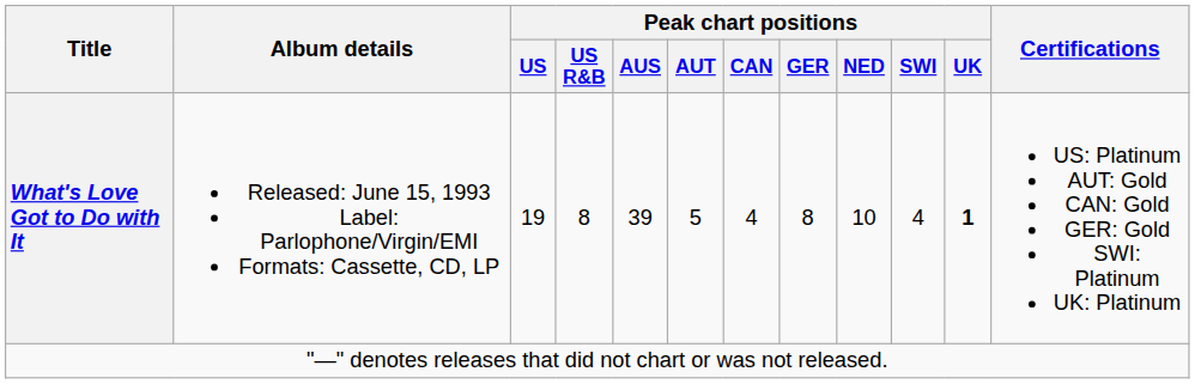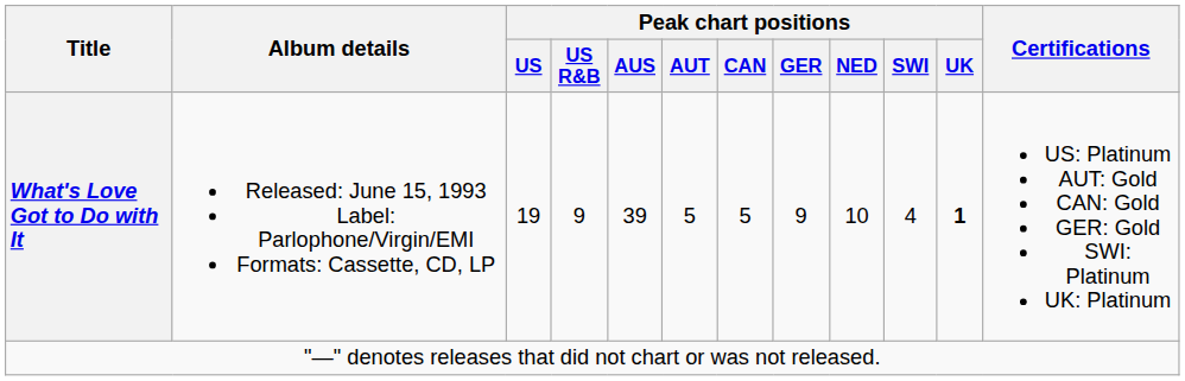 <table class="wikitable plainrowheaders" style="text-align:center;">
 <tr>
 <th scope="col" rowspan="2" style="width:17em;">Title</th>
 <th scope="col" rowspan="2" style="width:21em;">Album details</th>
 <th scope="col" colspan="9">Peak chart positions</th>
 <th scope="col" rowspan="2" style="width:14em;"><a href='#'>Certifications</a></th>
 </tr>
 <tr>
 <th scope="col" style="width:3em;font-size:90%;"><a href='#'>US</a><br></th>
 <th scope="col" style="width:3em;font-size:90%;"><a href='#'>US R&B</a><br></th>
 <th scope="col" style="width:3em;font-size:90%;"><a href='#'>AUS</a><br></th>
 <th scope="col" style="width:3em;font-size:90%;"><a href='#'>AUT</a><br></th>
 <th scope="col" style="width:3em;font-size:90%;"><a href='#'>CAN</a><br></th>
 <th scope="col" style="width:3em;font-size:90%;"><a href='#'>GER</a><br></th>
 <th scope="col" style="width:3em;font-size:90%;"><a href='#'>NED</a><br></th>
 <th scope="col" style="width:3em;font-size:90%;"><a href='#'>SWI</a><br></th>
 <th scope="col" style="width:3em;font-size:90%;"><a href='#'>UK</a><br></th>
 </tr>
 <tr>
 <th scope="row" style="text-align:left;"><em><a href='#'>What's Love Got to Do with It</a></em></th>
 <td><br><ul><li>Released: June 15, 1993</li><li>Label: Parlophone/Virgin/EMI</li><li>Formats: Cassette, CD, LP</li></ul></td>
 <td>19</td>
-<td>8</td>
+<td>9</td>
 <td>39</td>
 <td>5</td>
-<td>4</td>
-<td>8</td>
+<td>5</td>
+<td>9</td>
 <td>10</td>
 <td>4</td>
 <td><strong>1</strong></td>
 <td><br><ul><li>US: Platinum</li><li>AUT: Gold</li><li>CAN: Gold</li><li>GER: Gold</li><li>SWI: Platinum</li><li>UK: Platinum</li></ul></td>
 </tr>
 <tr>
 <td colspan="15" style="text-align:center;">"—" denotes releases that did not chart or was not released.</td>
 </tr>
 </table>
